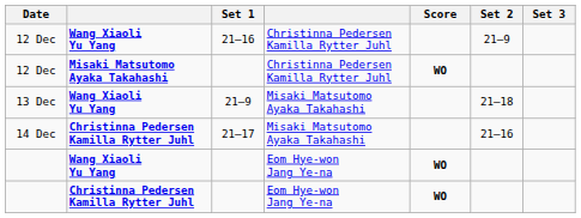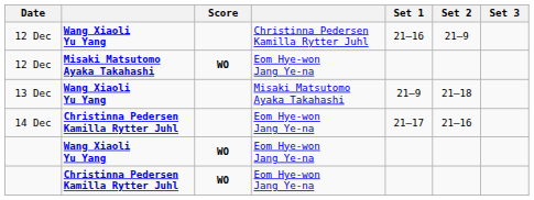 <table class="wikitable" style="text-align: center; font-size:90% ">
 <tr>
 <th width="60">Date</th>
 <th align="right" width="150"></th>
+<th width="60">Score</th>
+<th align="left" width="150"></th>
 <th width="50">Set 1</th>
-<th align="left" width="150"></th>
-<th width="60">Score</th>
 <th width="50">Set 2</th>
 <th width="50">Set 3</th>
 </tr>
 <tr>
 <td>12 Dec</td>
 <td align=left><strong> <a href='#'>Wang Xiaoli</a><br> <a href='#'>Yu Yang</a></strong></td>
+<td align=center></td>
+<td align=left> <a href='#'>Christinna Pedersen</a><br> <a href='#'>Kamilla Rytter Juhl</a></td>
 <td>21–16</td>
-<td align=left> <a href='#'>Christinna Pedersen</a><br> <a href='#'>Kamilla Rytter Juhl</a></td>
-<td align=center></td>
 <td>21–9</td>
 <td></td>
 </tr>
 <tr>
 <td>12 Dec</td>
 <td align=left><strong> <a href='#'>Misaki Matsutomo</a><br> <a href='#'>Ayaka Takahashi</a></strong></td>
+<td align=center><strong>WO</strong></td>
+<td align=left> <a href='#'>Eom Hye-won</a><br> <a href='#'>Jang Ye-na</a></td>
 <td></td>
-<td align=left> <a href='#'>Christinna Pedersen</a><br> <a href='#'>Kamilla Rytter Juhl</a></td>
-<td align=center><strong>WO</strong></td>
 <td></td>
 <td></td>
 </tr>
 <tr>
 <td>13 Dec</td>
 <td align=left><strong> <a href='#'>Wang Xiaoli</a><br> <a href='#'>Yu Yang</a></strong></td>
+<td align=center></td>
+<td align=left> <a href='#'>Misaki Matsutomo</a><br> <a href='#'>Ayaka Takahashi</a></td>
 <td>21–9</td>
-<td align=left> <a href='#'>Misaki Matsutomo</a><br> <a href='#'>Ayaka Takahashi</a></td>
-<td align=center></td>
 <td>21–18</td>
 <td></td>
 </tr>
 <tr>
 <td>14 Dec</td>
 <td align=left><strong> <a href='#'>Christinna Pedersen</a><br> <a href='#'>Kamilla Rytter Juhl</a></strong></td>
+<td align=center></td>
+<td align=left> <a href='#'>Eom Hye-won</a><br> <a href='#'>Jang Ye-na</a></td>
 <td>21–17</td>
-<td align=left> <a href='#'>Misaki Matsutomo</a><br> <a href='#'>Ayaka Takahashi</a></td>
-<td align=center></td>
 <td>21–16</td>
 <td></td>
 </tr>
 <tr>
 <td></td>
 <td align=left><strong> <a href='#'>Wang Xiaoli</a><br> <a href='#'>Yu Yang</a></strong></td>
+<td align=center><strong>WO</strong></td>
+<td align=left> <a href='#'>Eom Hye-won</a><br> <a href='#'>Jang Ye-na</a></td>
 <td></td>
-<td align=left> <a href='#'>Eom Hye-won</a><br> <a href='#'>Jang Ye-na</a></td>
-<td align=center><strong>WO</strong></td>
 <td></td>
 <td></td>
 </tr>
 <tr>
 <td></td>
 <td align=left><strong> <a href='#'>Christinna Pedersen</a><br> <a href='#'>Kamilla Rytter Juhl</a></strong></td>
+<td align=center><strong>WO</strong></td>
+<td align=left> <a href='#'>Eom Hye-won</a><br> <a href='#'>Jang Ye-na</a></td>
 <td></td>
-<td align=left> <a href='#'>Eom Hye-won</a><br> <a href='#'>Jang Ye-na</a></td>
-<td align=center><strong>WO</strong></td>
 <td></td>
 <td></td>
 </tr>
 </table>
